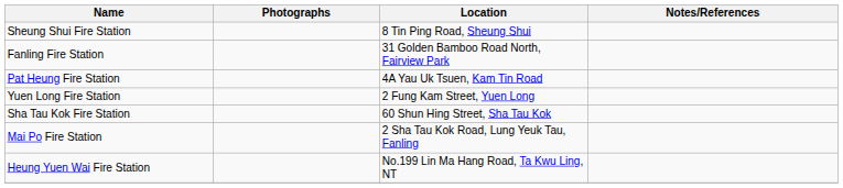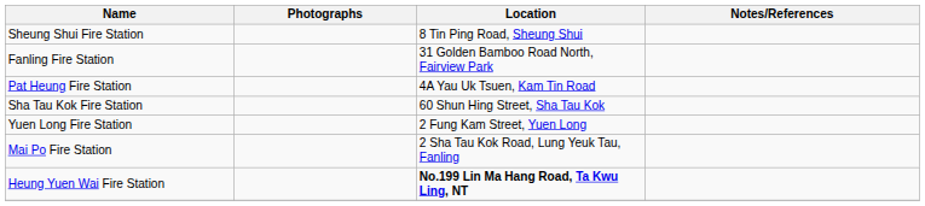 <table class="wikitable sortable" style="width:95%">
 <tr>
 <th width="25%">Name</th>
 <th width="20%">Photographs</th>
 <th width="25%">Location</th>
 <th width="30%">Notes/References</th>
 </tr>
 <tr>
 <td>Sheung Shui Fire Station</td>
 <td></td>
 <td>8 Tin Ping Road, <a href='#'>Sheung Shui</a></td>
 <td></td>
 </tr>
 <tr>
 <td>Fanling Fire Station</td>
 <td></td>
 <td>31 Golden Bamboo Road North, <a href='#'>Fairview Park</a></td>
 <td></td>
 </tr>
 <tr>
 <td><a href='#'>Pat Heung</a> Fire Station</td>
 <td></td>
 <td>4A Yau Uk Tsuen, <a href='#'>Kam Tin Road</a><br></td>
 </tr>
 <tr>
+<td>Sha Tau Kok Fire Station</td>
+<td></td>
+<td>60 Shun Hing Street, <a href='#'>Sha Tau Kok</a></td>
+<td></td>
+</tr>
+<tr>
 <td>Yuen Long Fire Station</td>
 <td></td>
 <td>2 Fung Kam Street, <a href='#'>Yuen Long</a><br></td>
-<td></td>
-</tr>
-<tr>
-<td>Sha Tau Kok Fire Station</td>
-<td></td>
-<td>60 Shun Hing Street, <a href='#'>Sha Tau Kok</a></td>
 <td></td>
 </tr>
 <tr>
 <td><a href='#'>Mai Po</a> Fire Station</td>
 <td></td>
 <td>2 Sha Tau Kok Road, Lung Yeuk Tau, <a href='#'>Fanling</a></td>
 </tr>
 <tr>
 <td><a href='#'>Heung Yuen Wai</a> Fire Station</td>
 <td></td>
-<td>No.199 Lin Ma Hang Road, <a href='#'>Ta Kwu Ling</a>, NT</td>
+<td><strong>No.199 Lin Ma Hang Road, <a href='#'>Ta Kwu Ling</a>, NT</strong></td>
 <td></td>
 </tr>
 <tr>
 </tr>
 </table>
